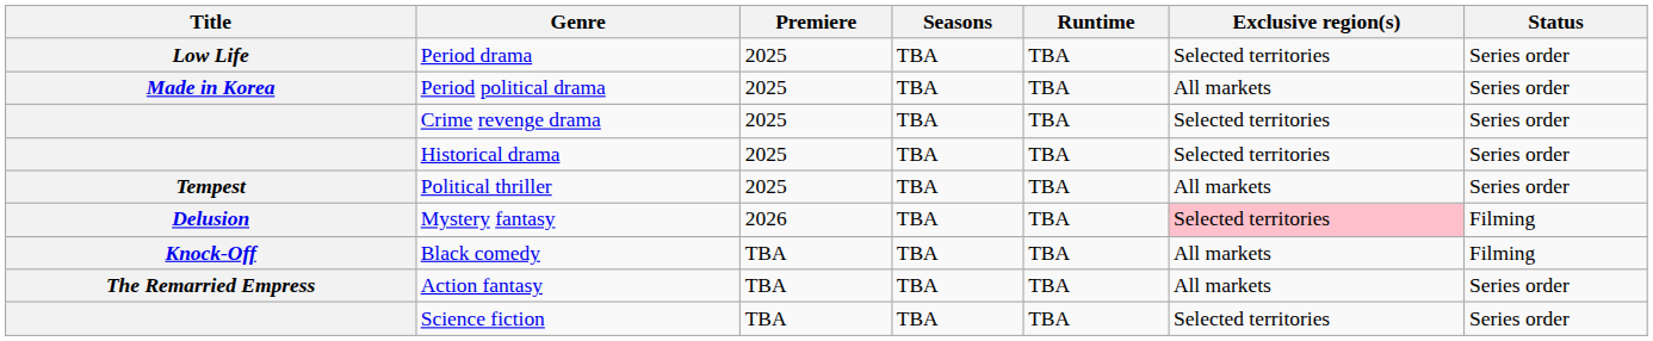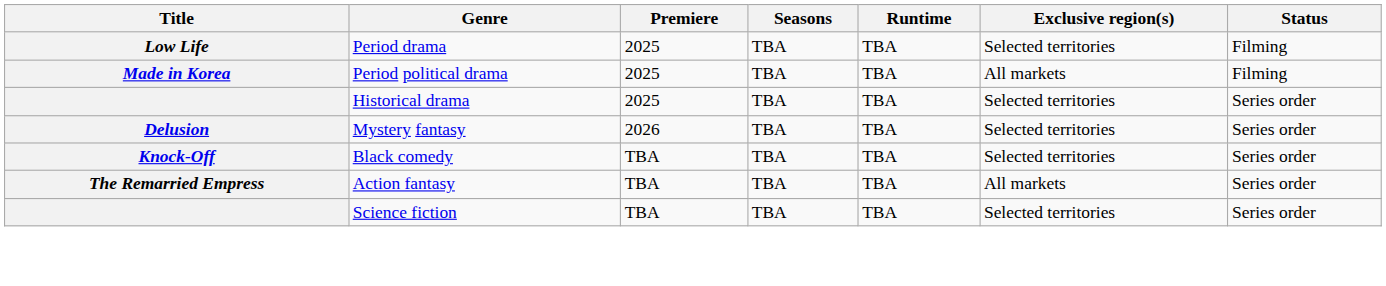 <table class="wikitable plainrowheaders sortable" style="width:100%;">
 <tr>
 <th scope="col" style="width:25%;">Title</th>
 <th>Genre</th>
 <th>Premiere</th>
 <th>Seasons</th>
 <th>Runtime</th>
 <th>Exclusive region(s)</th>
 <th>Status</th>
 </tr>
 <tr>
 <th scope="row"><em>Low Life</em></th>
 <td><a href='#'>Period drama</a></td>
 <td>2025</td>
 <td>TBA</td>
 <td>TBA</td>
 <td>Selected territories</td>
-<td>Series order</td>
+<td>Filming</td>
 </tr>
 <tr>
 <th scope="row"><em><a href='#'>Made in Korea</a></em></th>
 <td><a href='#'>Period</a> <a href='#'>political drama</a></td>
 <td>2025</td>
 <td>TBA</td>
 <td>TBA</td>
 <td>All markets</td>
-<td>Series order</td>
-</tr>
-<tr>
-<th scope="row"><em></em></th>
-<td><a href='#'>Crime</a> <a href='#'>revenge drama</a></td>
-<td>2025</td>
-<td>TBA</td>
-<td>TBA</td>
-<td>Selected territories</td>
-<td>Series order</td>
+<td>Filming</td>
 </tr>
 <tr>
 <th scope="row"><em></em></th>
 <td><a href='#'>Historical drama</a></td>
 <td>2025</td>
 <td>TBA</td>
 <td>TBA</td>
 <td>Selected territories</td>
 <td>Series order</td>
 </tr>
 <tr>
-<th scope="row"><em>Tempest</em></th>
-<td><a href='#'>Political thriller</a></td>
-<td>2025</td>
-<td>TBA</td>
-<td>TBA</td>
-<td>All markets</td>
-<td>Series order</td>
-</tr>
-<tr>
 <th scope="row"><em><a href='#'>Delusion</a></em></th>
 <td><a href='#'>Mystery</a> <a href='#'>fantasy</a></td>
 <td>2026</td>
 <td>TBA</td>
 <td>TBA</td>
-<td style="background: pink;">Selected territories</td>
-<td>Filming</td>
+<td>Selected territories</td>
+<td>Series order</td>
 </tr>
 <tr>
 <th scope="row"><em><a href='#'>Knock-Off</a></em></th>
 <td><a href='#'>Black comedy</a></td>
 <td>TBA</td>
 <td>TBA</td>
 <td>TBA</td>
-<td>All markets</td>
-<td>Filming</td>
+<td>Selected territories</td>
+<td>Series order</td>
 </tr>
 <tr>
 <th scope="row"><em>The Remarried Empress</em></th>
 <td><a href='#'>Action fantasy</a></td>
 <td>TBA</td>
 <td>TBA</td>
 <td>TBA</td>
 <td>All markets</td>
 <td>Series order</td>
 </tr>
 <tr>
 <th scope="row"><em></em></th>
 <td><a href='#'>Science fiction</a></td>
 <td>TBA</td>
 <td>TBA</td>
 <td>TBA</td>
 <td>Selected territories</td>
 <td>Series order</td>
 </tr>
 </table>
